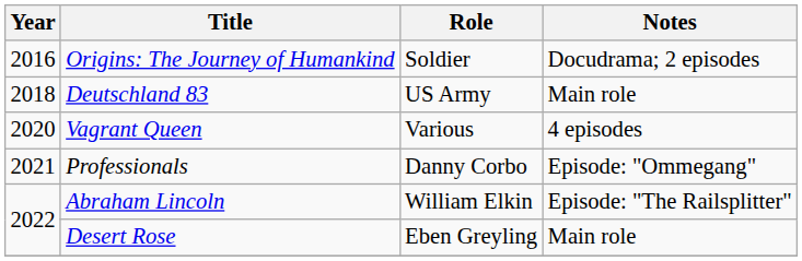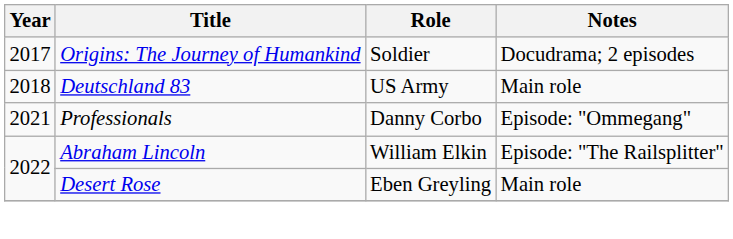 <table class="wikitable unsortable">
 <tr>
 <th>Year</th>
 <th>Title</th>
 <th>Role</th>
 <th>Notes</th>
 </tr>
 <tr>
-<td>2016</td>
+<td>2017</td>
 <td><em><a href='#'>Origins: The Journey of Humankind</a></em></td>
 <td>Soldier</td>
 <td>Docudrama; 2 episodes</td>
 </tr>
 <tr>
 <td>2018</td>
 <td><em><a href='#'>Deutschland 83</a></em></td>
 <td>US Army</td>
 <td>Main role</td>
-</tr>
-<tr>
-<td>2020</td>
-<td><em><a href='#'>Vagrant Queen</a></em></td>
-<td>Various</td>
-<td>4 episodes</td>
 </tr>
 <tr>
 <td>2021</td>
 <td><em>Professionals</em></td>
 <td>Danny Corbo</td>
 <td>Episode: "Ommegang"</td>
 </tr>
 <tr>
 <td rowspan="2">2022</td>
 <td><em><a href='#'>Abraham Lincoln</a></em></td>
 <td>William Elkin</td>
 <td>Episode: "The Railsplitter"</td>
 </tr>
 <tr>
 <td><em><a href='#'>Desert Rose</a></em></td>
 <td>Eben Greyling</td>
 <td>Main role</td>
 </tr>
 <tr>
 </tr>
 </table>
